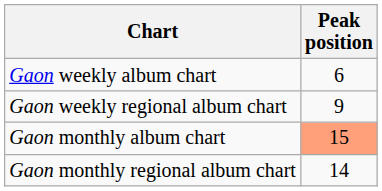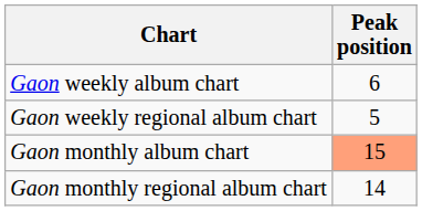 <table class="wikitable sortable">
 <tr>
 <th>Chart</th>
 <th>Peak<br>position</th>
 </tr>
 <tr>
 <td><em><a href='#'>Gaon</a></em> weekly album chart</td>
 <td style="text-align:center;">6</td>
 </tr>
 <tr>
 <td><em>Gaon</em> weekly regional album chart</td>
-<td style="text-align:center;">9</td>
+<td style="text-align:center;">5</td>
 </tr>
 <tr>
 <td><em>Gaon</em> monthly album chart</td>
 <td style="background: lightsalmon; text-align:center;">15</td>
 </tr>
 <tr>
 <td><em>Gaon</em> monthly regional album chart</td>
 <td style="text-align:center;">14</td>
 </tr>
 </table>
